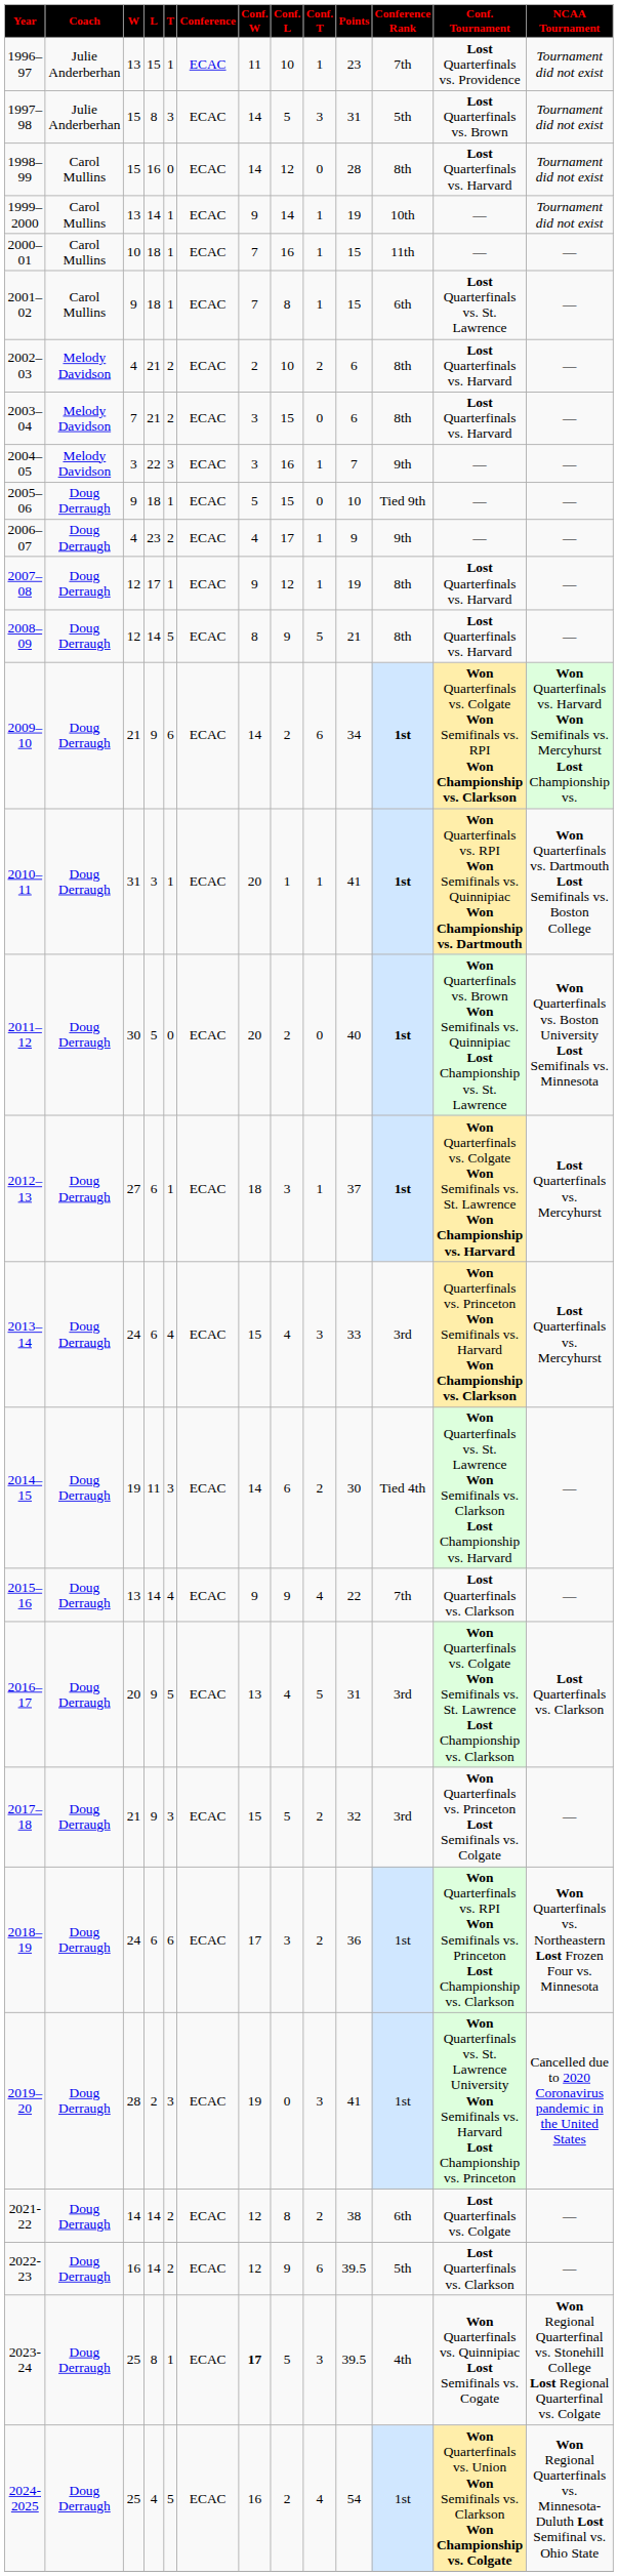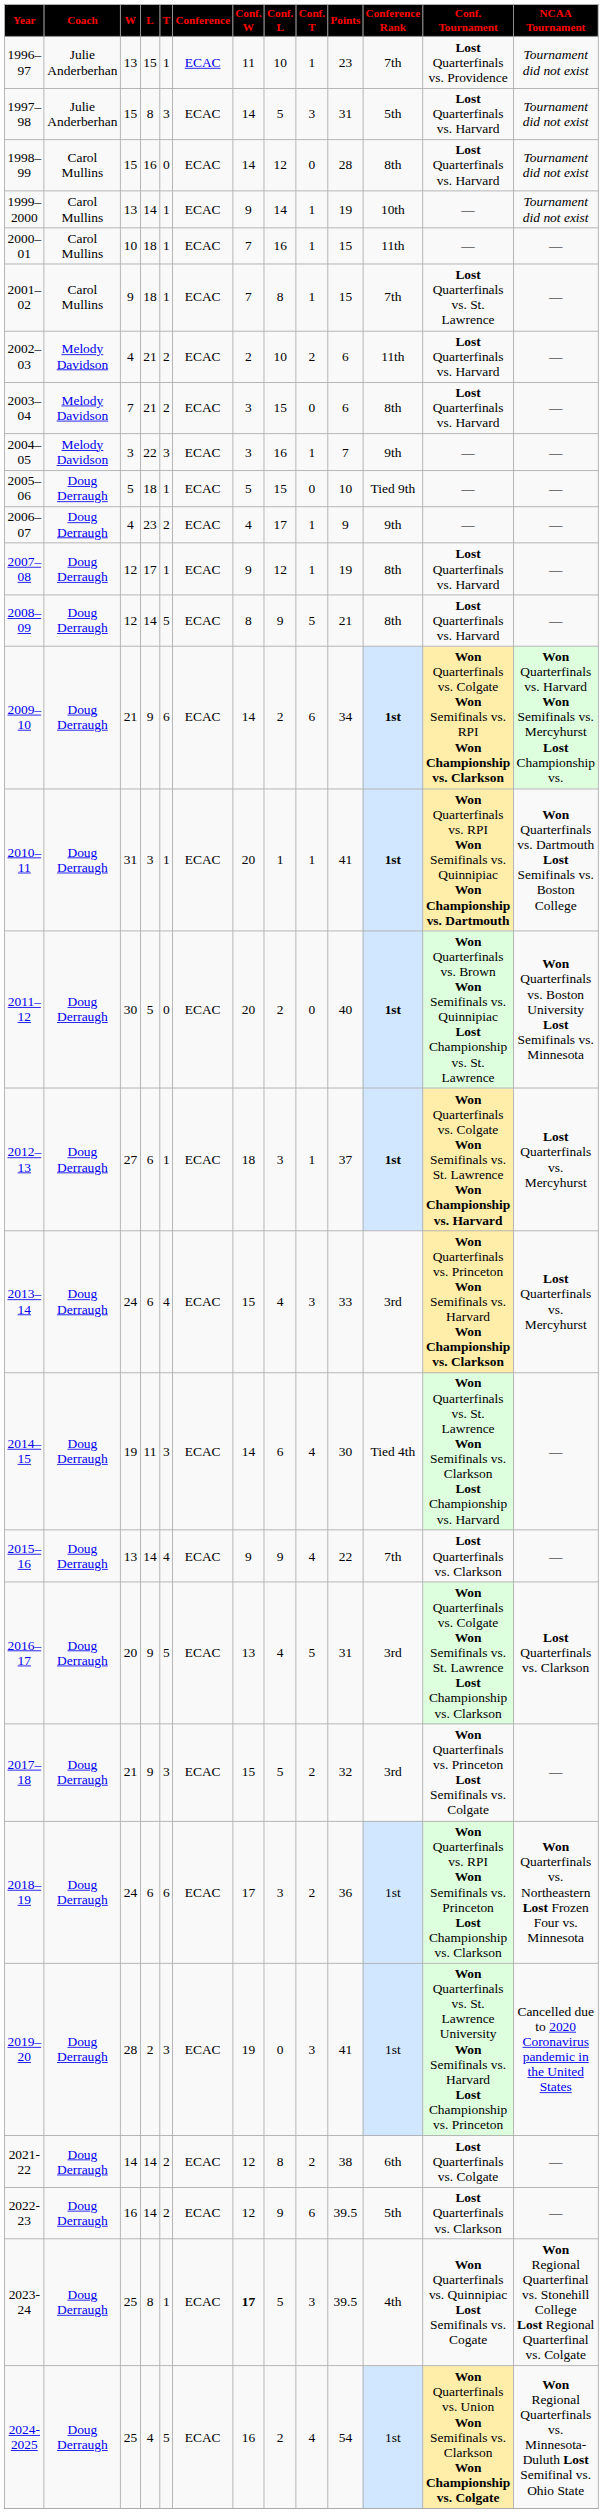 <table class="wikitable">
 <tr align="center"  style="background:black;color:red; font-size:smaller;">
 <td><strong>Year</strong></td>
 <td><strong>Coach</strong></td>
 <td><strong>W</strong></td>
 <td><strong>L</strong></td>
 <td><strong>T</strong></td>
 <td><strong>Conference</strong></td>
 <td><strong>Conf. <br> W</strong></td>
 <td><strong>Conf. <br> L</strong></td>
 <td><strong>Conf. <br> T</strong></td>
 <td><strong>Points</strong></td>
 <td><strong>Conference Rank</strong></td>
 <td><strong>Conf. Tournament</strong></td>
 <td><strong>NCAA Tournament</strong></td>
 </tr>
 <tr align="center" bgcolor="">
 <td>1996–97</td>
 <td>Julie Anderberhan</td>
 <td>13</td>
 <td>15</td>
 <td>1</td>
 <td><a href='#'>ECAC</a></td>
 <td>11</td>
 <td>10</td>
 <td>1</td>
 <td>23</td>
 <td>7th</td>
 <td><strong>Lost</strong> Quarterfinals vs. Providence </td>
 <td><em>Tournament did not exist</em></td>
 </tr>
 <tr align="center" bgcolor="">
 <td>1997–98</td>
 <td>Julie Anderberhan</td>
 <td>15</td>
 <td>8</td>
 <td>3</td>
 <td>ECAC</td>
 <td>14</td>
 <td>5</td>
 <td>3</td>
 <td>31</td>
 <td>5th</td>
-<td><strong>Lost</strong> Quarterfinals vs. Brown </td>
+<td><strong>Lost</strong> Quarterfinals vs. Harvard </td>
 <td><em>Tournament did not exist</em></td>
 </tr>
 <tr align="center" bgcolor="">
 <td>1998–99</td>
 <td>Carol Mullins</td>
 <td>15</td>
 <td>16</td>
 <td>0</td>
 <td>ECAC</td>
 <td>14</td>
 <td>12</td>
 <td>0</td>
 <td>28</td>
 <td>8th</td>
 <td><strong>Lost</strong> Quarterfinals vs. Harvard </td>
 <td><em>Tournament did not exist</em></td>
 </tr>
 <tr align="center" bgcolor="">
 <td>1999–2000</td>
 <td>Carol Mullins</td>
 <td>13</td>
 <td>14</td>
 <td>1</td>
 <td>ECAC</td>
 <td>9</td>
 <td>14</td>
 <td>1</td>
 <td>19</td>
 <td>10th</td>
 <td>—</td>
 <td><em>Tournament did not exist</em></td>
 </tr>
 <tr align="center" bgcolor="">
 <td>2000–01</td>
 <td>Carol Mullins</td>
 <td>10</td>
 <td>18</td>
 <td>1</td>
 <td>ECAC</td>
 <td>7</td>
 <td>16</td>
 <td>1</td>
 <td>15</td>
 <td>11th</td>
 <td>—</td>
 <td>—</td>
 </tr>
 <tr align="center" bgcolor="">
 <td>2001–02</td>
 <td>Carol Mullins</td>
 <td>9</td>
 <td>18</td>
 <td>1</td>
 <td>ECAC</td>
 <td>7</td>
 <td>8</td>
 <td>1</td>
 <td>15</td>
-<td>6th</td>
+<td>7th</td>
 <td><strong>Lost</strong> Quarterfinals vs. St. Lawrence </td>
 <td>—</td>
 </tr>
 <tr align="center" bgcolor="">
 <td>2002–03</td>
 <td><a href='#'>Melody Davidson</a></td>
 <td>4</td>
 <td>21</td>
 <td>2</td>
 <td>ECAC</td>
 <td>2</td>
 <td>10</td>
 <td>2</td>
 <td>6</td>
-<td>8th</td>
+<td>11th</td>
 <td><strong>Lost</strong> Quarterfinals vs. Harvard </td>
 <td>—</td>
 </tr>
 <tr align="center" bgcolor="">
 <td>2003–04</td>
 <td><a href='#'>Melody Davidson</a></td>
 <td>7</td>
 <td>21</td>
 <td>2</td>
 <td>ECAC</td>
 <td>3</td>
 <td>15</td>
 <td>0</td>
 <td>6</td>
 <td>8th</td>
 <td><strong>Lost</strong> Quarterfinals vs. Harvard </td>
 <td>—</td>
 </tr>
 <tr align="center" bgcolor="">
 <td>2004–05</td>
 <td><a href='#'>Melody Davidson</a></td>
 <td>3</td>
 <td>22</td>
 <td>3</td>
 <td>ECAC</td>
 <td>3</td>
 <td>16</td>
 <td>1</td>
 <td>7</td>
 <td>9th</td>
 <td>—</td>
 <td>—</td>
 </tr>
 <tr align="center" bgcolor="">
 <td>2005–06</td>
 <td><a href='#'>Doug Derraugh</a></td>
-<td>9</td>
+<td>5</td>
 <td>18</td>
 <td>1</td>
 <td>ECAC</td>
 <td>5</td>
 <td>15</td>
 <td>0</td>
 <td>10</td>
 <td>Tied 9th</td>
 <td>—</td>
 <td>—</td>
 </tr>
 <tr align="center" bgcolor="">
 <td>2006–07</td>
 <td><a href='#'>Doug Derraugh</a></td>
 <td>4</td>
 <td>23</td>
 <td>2</td>
 <td>ECAC</td>
 <td>4</td>
 <td>17</td>
 <td>1</td>
 <td>9</td>
 <td>9th</td>
 <td>—</td>
 <td>—</td>
 </tr>
 <tr align="center" bgcolor="">
 <td><a href='#'>2007–08</a></td>
 <td><a href='#'>Doug Derraugh</a></td>
 <td>12</td>
 <td>17</td>
 <td>1</td>
 <td>ECAC</td>
 <td>9</td>
 <td>12</td>
 <td>1</td>
 <td>19</td>
 <td>8th</td>
 <td><strong>Lost</strong> Quarterfinals vs. Harvard </td>
 <td>—</td>
 </tr>
 <tr align="center" bgcolor="">
 <td><a href='#'>2008–09</a></td>
 <td><a href='#'>Doug Derraugh</a></td>
 <td>12</td>
 <td>14</td>
 <td>5</td>
 <td>ECAC</td>
 <td>8</td>
 <td>9</td>
 <td>5</td>
 <td>21</td>
 <td>8th</td>
 <td><strong>Lost</strong> Quarterfinals vs. Harvard </td>
 <td>—</td>
 </tr>
 <tr align="center" bgcolor="">
 <td><a href='#'>2009–10</a></td>
 <td><a href='#'>Doug Derraugh</a></td>
 <td>21</td>
 <td>9</td>
 <td>6</td>
 <td>ECAC</td>
 <td>14</td>
 <td>2</td>
 <td>6</td>
 <td>34</td>
 <td style="background: #d0e7ff;"><strong>1st</strong></td>
 <td style="background: #ffeeaa;"><strong>Won</strong> Quarterfinals vs. Colgate <br> <strong>Won</strong> Semifinals vs. RPI  <br> <strong>Won Championship vs. Clarkson </strong></td>
 <td style="background: #ddffdd;"><strong>Won</strong> Quarterfinals vs. Harvard  <br> <strong>Won</strong> Semifinals vs. Mercyhurst  <br> <strong>Lost</strong> Championship vs.  </td>
 </tr>
 <tr align="center" bgcolor="">
 <td><a href='#'>2010–11</a></td>
 <td><a href='#'>Doug Derraugh</a></td>
 <td>31</td>
 <td>3</td>
 <td>1</td>
 <td>ECAC</td>
 <td>20</td>
 <td>1</td>
 <td>1</td>
 <td>41</td>
 <td style="background: #d0e7ff;"><strong>1st</strong></td>
 <td style="background: #ffeeaa;"><strong>Won</strong> Quarterfinals vs. RPI  <br> <strong>Won</strong> Semifinals vs. Quinnipiac  <br> <strong>Won Championship vs. Dartmouth </strong></td>
 <td><strong>Won</strong> Quarterfinals vs. Dartmouth  <br> <strong>Lost</strong> Semifinals vs. Boston College </td>
 </tr>
 <tr align="center" bgcolor="">
 <td><a href='#'>2011–12</a></td>
 <td><a href='#'>Doug Derraugh</a></td>
 <td>30</td>
 <td>5</td>
 <td>0</td>
 <td>ECAC</td>
 <td>20</td>
 <td>2</td>
 <td>0</td>
 <td>40</td>
 <td style="background: #d0e7ff;"><strong>1st</strong></td>
 <td style="background: #ddffdd;"><strong>Won</strong> Quarterfinals vs. Brown  <br> <strong>Won</strong> Semifinals vs. Quinnipiac  <br> <strong>Lost</strong> Championship vs. St. Lawrence </td>
 <td><strong>Won</strong> Quarterfinals vs. Boston University  <br> <strong>Lost</strong> Semifinals vs. Minnesota </td>
 </tr>
 <tr align="center" bgcolor="">
 <td><a href='#'>2012–13</a></td>
 <td><a href='#'>Doug Derraugh</a></td>
 <td>27</td>
 <td>6</td>
 <td>1</td>
 <td>ECAC</td>
 <td>18</td>
 <td>3</td>
 <td>1</td>
 <td>37</td>
 <td style="background: #d0e7ff;"><strong>1st</strong></td>
 <td style="background: #ffeeaa;"><strong>Won</strong> Quarterfinals vs. Colgate  <br> <strong>Won</strong> Semifinals vs. St. Lawrence  <br> <strong>Won Championship vs. Harvard </strong></td>
 <td><strong>Lost</strong> Quarterfinals vs. Mercyhurst </td>
 </tr>
 <tr align="center" bgcolor="">
 <td><a href='#'>2013–14</a></td>
 <td><a href='#'>Doug Derraugh</a></td>
 <td>24</td>
 <td>6</td>
 <td>4</td>
 <td>ECAC</td>
 <td>15</td>
 <td>4</td>
 <td>3</td>
 <td>33</td>
 <td>3rd</td>
 <td style="background: #ffeeaa;"><strong>Won</strong> Quarterfinals vs. Princeton  <br> <strong>Won</strong> Semifinals vs. Harvard  <br> <strong>Won Championship vs. Clarkson </strong></td>
 <td><strong>Lost</strong> Quarterfinals vs. Mercyhurst </td>
 </tr>
 <tr align="center" bgcolor="">
 <td><a href='#'>2014–15</a></td>
 <td><a href='#'>Doug Derraugh</a></td>
 <td>19</td>
 <td>11</td>
 <td>3</td>
 <td>ECAC</td>
 <td>14</td>
 <td>6</td>
-<td>2</td>
+<td>4</td>
 <td>30</td>
 <td>Tied 4th</td>
 <td style="background: #ddffdd;"><strong>Won</strong> Quarterfinals vs. St. Lawrence  <br> <strong>Won</strong> Semifinals vs. Clarkson  <br> <strong>Lost</strong> Championship vs. Harvard </td>
 <td>—</td>
 </tr>
 <tr align="center" bgcolor="">
 <td><a href='#'>2015–16</a></td>
 <td><a href='#'>Doug Derraugh</a></td>
 <td>13</td>
 <td>14</td>
 <td>4</td>
 <td>ECAC</td>
 <td>9</td>
 <td>9</td>
 <td>4</td>
 <td>22</td>
 <td>7th</td>
 <td><strong>Lost</strong> Quarterfinals vs. Clarkson </td>
 <td>—</td>
 </tr>
 <tr align="center" bgcolor="">
 <td><a href='#'>2016–17</a></td>
 <td><a href='#'>Doug Derraugh</a></td>
 <td>20</td>
 <td>9</td>
 <td>5</td>
 <td>ECAC</td>
 <td>13</td>
 <td>4</td>
 <td>5</td>
 <td>31</td>
 <td>3rd</td>
 <td style="background: #ddffdd;"><strong>Won</strong> Quarterfinals vs. Colgate  <br> <strong>Won</strong> Semifinals vs. St. Lawrence  <br> <strong>Lost</strong> Championship vs. Clarkson </td>
 <td><strong>Lost</strong> Quarterfinals vs. Clarkson </td>
 </tr>
 <tr align="center" bgcolor="">
 <td><a href='#'>2017–18</a></td>
 <td><a href='#'>Doug Derraugh</a></td>
 <td>21</td>
 <td>9</td>
 <td>3</td>
 <td>ECAC</td>
 <td>15</td>
 <td>5</td>
 <td>2</td>
 <td>32</td>
 <td>3rd</td>
 <td><strong>Won</strong> Quarterfinals vs. Princeton  <br> <strong>Lost</strong> Semifinals vs. Colgate </td>
 <td>—</td>
 </tr>
 <tr align="center" bgcolor="">
 <td><a href='#'>2018–19</a></td>
 <td><a href='#'>Doug Derraugh</a></td>
 <td>24</td>
 <td>6</td>
 <td>6</td>
 <td>ECAC</td>
 <td>17</td>
 <td>3</td>
 <td>2</td>
 <td>36</td>
 <td style="background: #d0e7ff;">1st</td>
 <td style="background: #ddffdd;"><strong>Won</strong> Quarterfinals vs. RPI  <br> <strong>Won</strong> Semifinals vs. Princeton  <br> <strong>Lost</strong> Championship vs. Clarkson </td>
 <td><strong>Won</strong> Quarterfinals vs. Northeastern  <br> <strong>Lost</strong> Frozen Four vs. Minnesota </td>
 </tr>
 <tr align="center" bgcolor="">
 <td><a href='#'>2019–20</a></td>
 <td><a href='#'>Doug Derraugh</a></td>
 <td>28</td>
 <td>2</td>
 <td>3</td>
 <td>ECAC</td>
 <td>19</td>
 <td>0</td>
 <td>3</td>
 <td>41</td>
 <td style="background: #d0e7ff;">1st</td>
 <td style="background: #ddffdd;"><strong>Won</strong> Quarterfinals vs. St. Lawrence University  <br> <strong>Won</strong> Semifinals vs. Harvard  <br> <strong>Lost</strong> Championship vs. Princeton </td>
 <td>Cancelled due to <a href='#'>2020 Coronavirus pandemic in the United States</a></td>
 </tr>
 <tr align="center" bgcolor="">
 <td>2021-22</td>
 <td><a href='#'>Doug Derraugh</a></td>
 <td>14</td>
 <td>14</td>
 <td>2</td>
 <td>ECAC</td>
 <td>12</td>
 <td>8</td>
 <td>2</td>
 <td>38</td>
 <td>6th</td>
 <td><strong>Lost</strong> Quarterfinals vs. Colgate </td>
 <td>—</td>
 </tr>
 <tr align="center" bgcolor="">
 <td>2022-23</td>
 <td><a href='#'>Doug Derraugh</a></td>
 <td>16</td>
 <td>14</td>
 <td>2</td>
 <td>ECAC</td>
 <td>12</td>
 <td>9</td>
 <td>6</td>
 <td>39.5</td>
 <td>5th</td>
 <td><strong>Lost</strong> Quarterfinals vs. Clarkson </td>
 <td>—</td>
 </tr>
 <tr align="center" bgcolor="">
 <td>2023-24</td>
 <td><a href='#'>Doug Derraugh</a></td>
 <td>25</td>
 <td>8</td>
 <td>1</td>
 <td>ECAC</td>
 <td><strong>17</strong></td>
 <td>5</td>
 <td>3</td>
 <td>39.5</td>
 <td>4th</td>
 <td><strong>Won</strong> Quarterfinals vs. Quinnipiac  <br> <strong>Lost</strong> Semifinals vs. Cogate </td>
 <td><strong>Won</strong> Regional Quarterfinal vs. Stonehill College  <br> <strong>Lost</strong> Regional Quarterfinal vs. Colgate </td>
 </tr>
 <tr align="center" bgcolor="">
 <td><a href='#'>2024-2025</a></td>
 <td><a href='#'>Doug Derraugh</a></td>
 <td>25</td>
 <td>4</td>
 <td>5</td>
 <td>ECAC</td>
 <td>16</td>
 <td>2</td>
 <td>4</td>
 <td>54</td>
 <td style="background: #d0e7ff;">1st</td>
 <td style="background: #ffeeaa;"><strong>Won</strong> Quarterfinals vs. Union  <br> <strong>Won</strong> Semifinals vs. Clarkson  <br> <strong>Won Championship vs. Colgate </strong></td>
 <td><strong>Won</strong> Regional Quarterfinals vs. Minnesota-Duluth   <strong>Lost</strong> Semifinal vs. Ohio State </td>
 </tr>
 <tr align="center" bgcolor="">
 </tr>
 </table>
